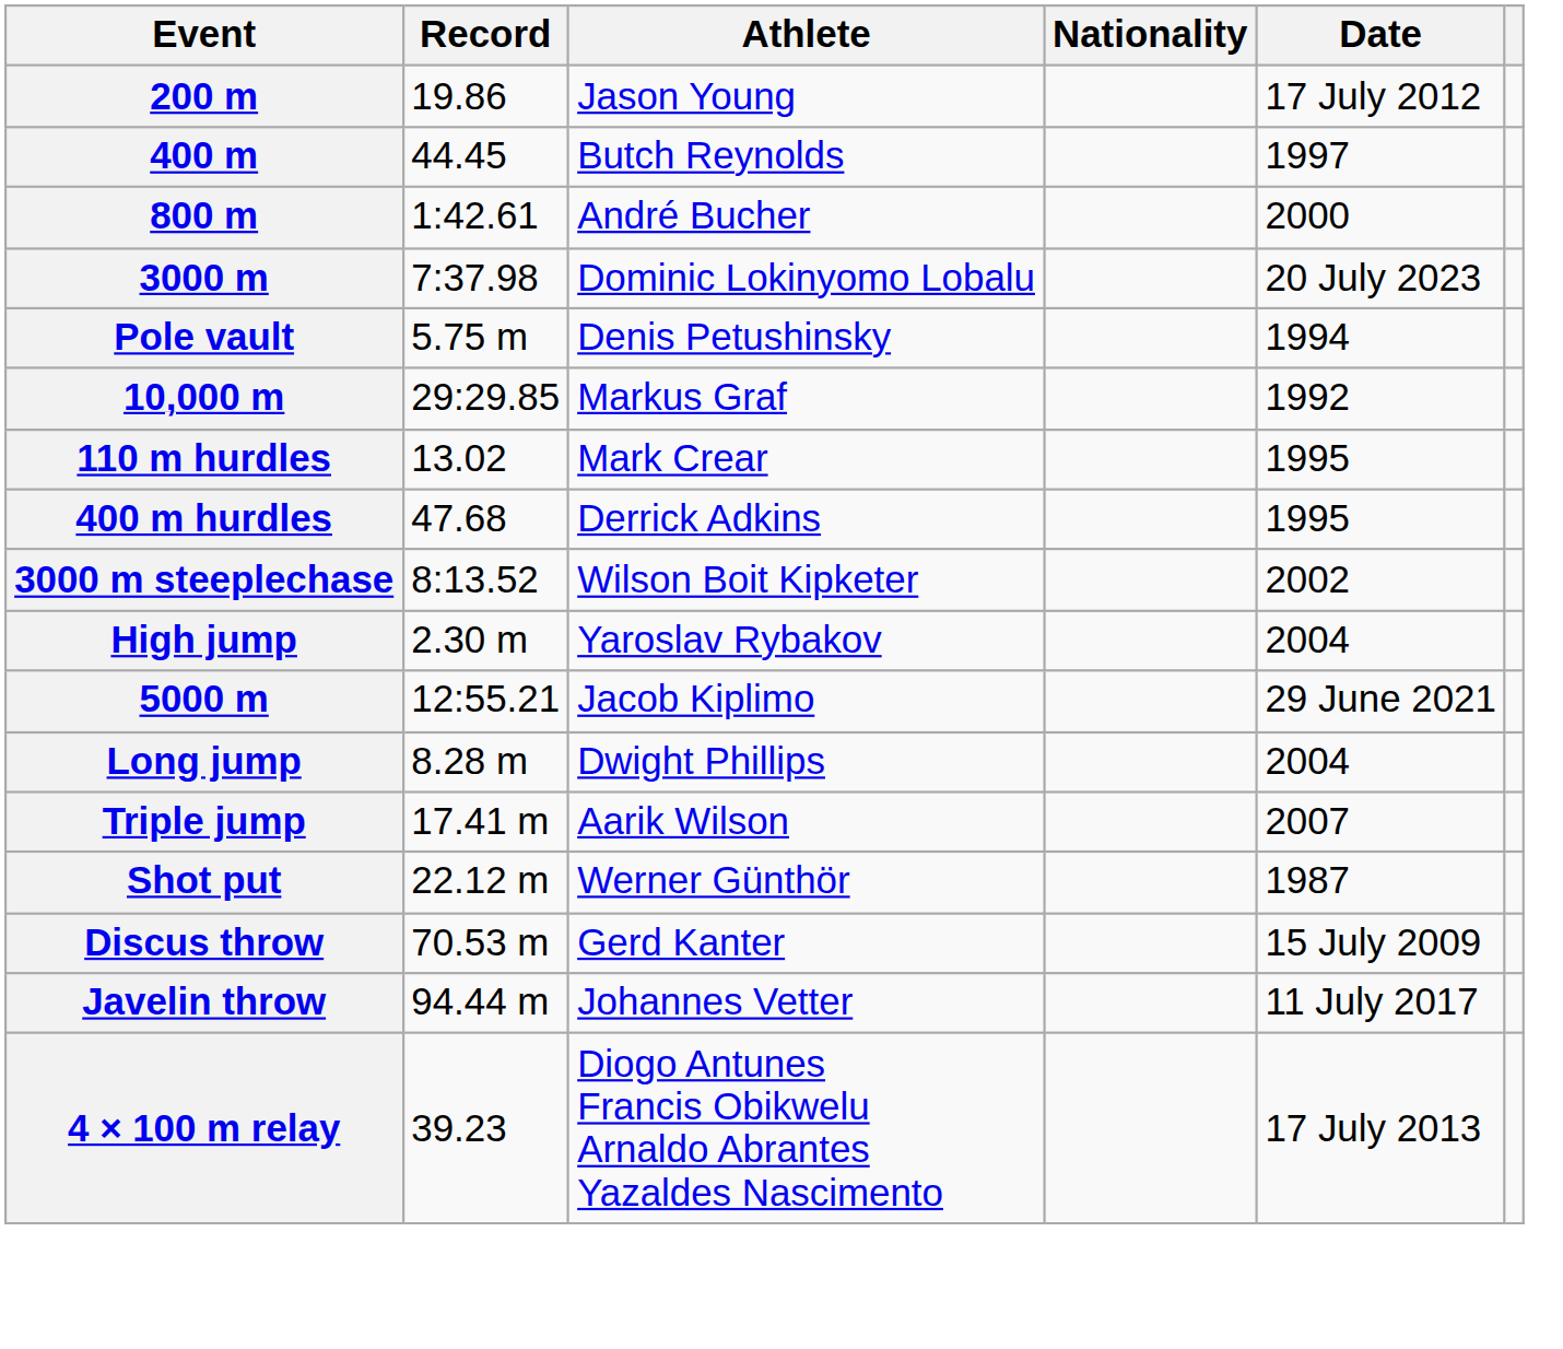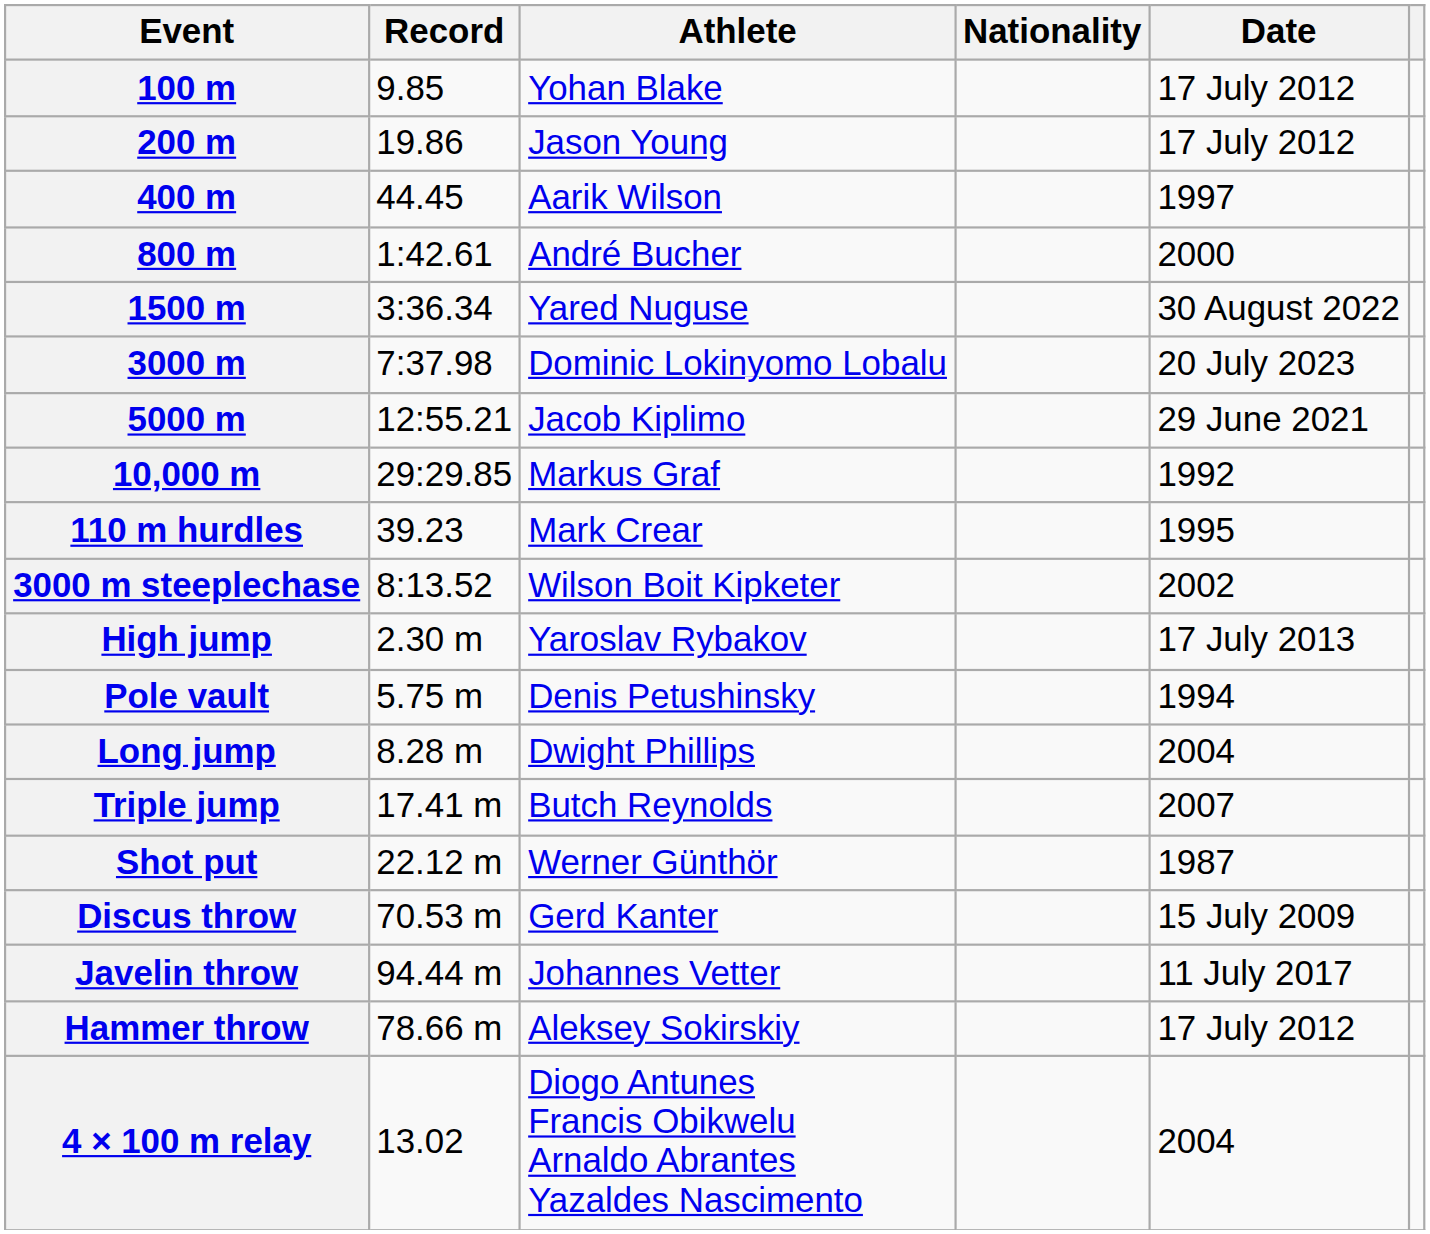 <table class="wikitable plainrowheaders sticky-header">
 <tr>
 <th scope="col">Event</th>
 <th scope="col">Record</th>
 <th scope="col">Athlete</th>
 <th scope="col">Nationality</th>
 <th scope="col">Date</th>
 <th scope="col"></th>
+</tr>
+<tr>
+<th scope="row"><a href='#'>100 m</a></th>
+<td>9.85 </td>
+<td><a href='#'>Yohan Blake</a></td>
+<td></td>
+<td>17 July 2012</td>
+<td></td>
 </tr>
 <tr>
 <th scope="row"><a href='#'>200 m</a></th>
 <td>19.86 </td>
 <td><a href='#'>Jason Young</a></td>
 <td></td>
 <td>17 July 2012</td>
 <td></td>
 </tr>
 <tr>
 <th scope="row"><a href='#'>400 m</a></th>
 <td>44.45</td>
-<td><a href='#'>Butch Reynolds</a></td>
+<td><a href='#'>Aarik Wilson</a></td>
 <td></td>
 <td>1997</td>
 <td></td>
 </tr>
 <tr>
 <th scope="row"><a href='#'>800 m</a></th>
 <td>1:42.61</td>
 <td><a href='#'>André Bucher</a></td>
 <td></td>
 <td>2000</td>
 <td></td>
 </tr>
 <tr>
+<th scope="row"><a href='#'>1500 m</a></th>
+<td>3:36.34</td>
+<td><a href='#'>Yared Nuguse</a></td>
+<td></td>
+<td>30 August 2022</td>
+<td></td>
+</tr>
+<tr>
 <th scope="row"><a href='#'>3000 m</a></th>
 <td>7:37.98</td>
 <td><a href='#'>Dominic Lokinyomo Lobalu</a></td>
 <td></td>
 <td>20 July 2023</td>
 <td></td>
 </tr>
 <tr>
-<th scope="row"><a href='#'>Pole vault</a></th>
-<td>5.75 m</td>
-<td><a href='#'>Denis Petushinsky</a></td>
+<th scope="row"><a href='#'>5000 m</a></th>
+<td>12:55.21</td>
+<td><a href='#'>Jacob Kiplimo</a></td>
 <td></td>
-<td>1994</td>
+<td>29 June 2021</td>
 <td></td>
 </tr>
 <tr>
 <th scope="row"><a href='#'>10,000 m</a></th>
 <td>29:29.85</td>
 <td><a href='#'>Markus Graf</a></td>
 <td></td>
 <td>1992</td>
 <td></td>
 </tr>
 <tr>
 <th scope="row"><a href='#'>110 m hurdles</a></th>
-<td>13.02 </td>
+<td>39.23</td>
 <td><a href='#'>Mark Crear</a></td>
-<td></td>
-<td>1995</td>
-<td></td>
-</tr>
-<tr>
-<th scope="row"><a href='#'>400 m hurdles</a></th>
-<td>47.68</td>
-<td><a href='#'>Derrick Adkins</a></td>
 <td></td>
 <td>1995</td>
 <td></td>
 </tr>
 <tr>
 <th scope="row"><a href='#'>3000 m steeplechase</a></th>
 <td>8:13.52</td>
 <td><a href='#'>Wilson Boit Kipketer</a></td>
 <td></td>
 <td>2002</td>
 <td></td>
 </tr>
 <tr>
 <th scope="row"><a href='#'>High jump</a></th>
 <td>2.30 m</td>
 <td><a href='#'>Yaroslav Rybakov</a></td>
 <td></td>
-<td>2004</td>
+<td>17 July 2013</td>
 <td></td>
 </tr>
 <tr>
-<th scope="row"><a href='#'>5000 m</a></th>
-<td>12:55.21</td>
-<td><a href='#'>Jacob Kiplimo</a></td>
+<th scope="row"><a href='#'>Pole vault</a></th>
+<td>5.75 m</td>
+<td><a href='#'>Denis Petushinsky</a></td>
 <td></td>
-<td>29 June 2021</td>
+<td>1994</td>
 <td></td>
 </tr>
 <tr>
 <th scope="row"><a href='#'>Long jump</a></th>
 <td>8.28 m </td>
 <td><a href='#'>Dwight Phillips</a></td>
 <td></td>
 <td>2004</td>
 <td></td>
 </tr>
 <tr>
 <th scope="row"><a href='#'>Triple jump</a></th>
 <td>17.41 m </td>
-<td><a href='#'>Aarik Wilson</a></td>
+<td><a href='#'>Butch Reynolds</a></td>
 <td></td>
 <td>2007</td>
 <td></td>
 </tr>
 <tr>
 <th scope="row"><a href='#'>Shot put</a></th>
 <td>22.12 m</td>
 <td><a href='#'>Werner Günthör</a></td>
 <td></td>
 <td>1987</td>
 <td></td>
 </tr>
 <tr>
 <th scope="row"><a href='#'>Discus throw</a></th>
 <td>70.53 m</td>
 <td><a href='#'>Gerd Kanter</a></td>
 <td></td>
 <td>15 July 2009</td>
 <td></td>
 </tr>
 <tr>
 <th scope="row"><a href='#'>Javelin throw</a></th>
 <td>94.44 m</td>
 <td><a href='#'>Johannes Vetter</a></td>
 <td></td>
 <td>11 July 2017</td>
 <td></td>
 </tr>
 <tr>
+<th scope="row"><a href='#'>Hammer throw</a></th>
+<td>78.66 m</td>
+<td><a href='#'>Aleksey Sokirskiy</a></td>
+<td></td>
+<td>17 July 2012</td>
+<td></td>
+</tr>
+<tr>
 <th scope="row"><a href='#'>4 × 100 m relay</a></th>
-<td>39.23</td>
+<td>13.02 </td>
 <td><a href='#'>Diogo Antunes</a><br><a href='#'>Francis Obikwelu</a><br><a href='#'>Arnaldo Abrantes</a><br><a href='#'>Yazaldes Nascimento</a></td>
 <td></td>
-<td>17 July 2013</td>
+<td>2004</td>
 <td></td>
 </tr>
 </table>
